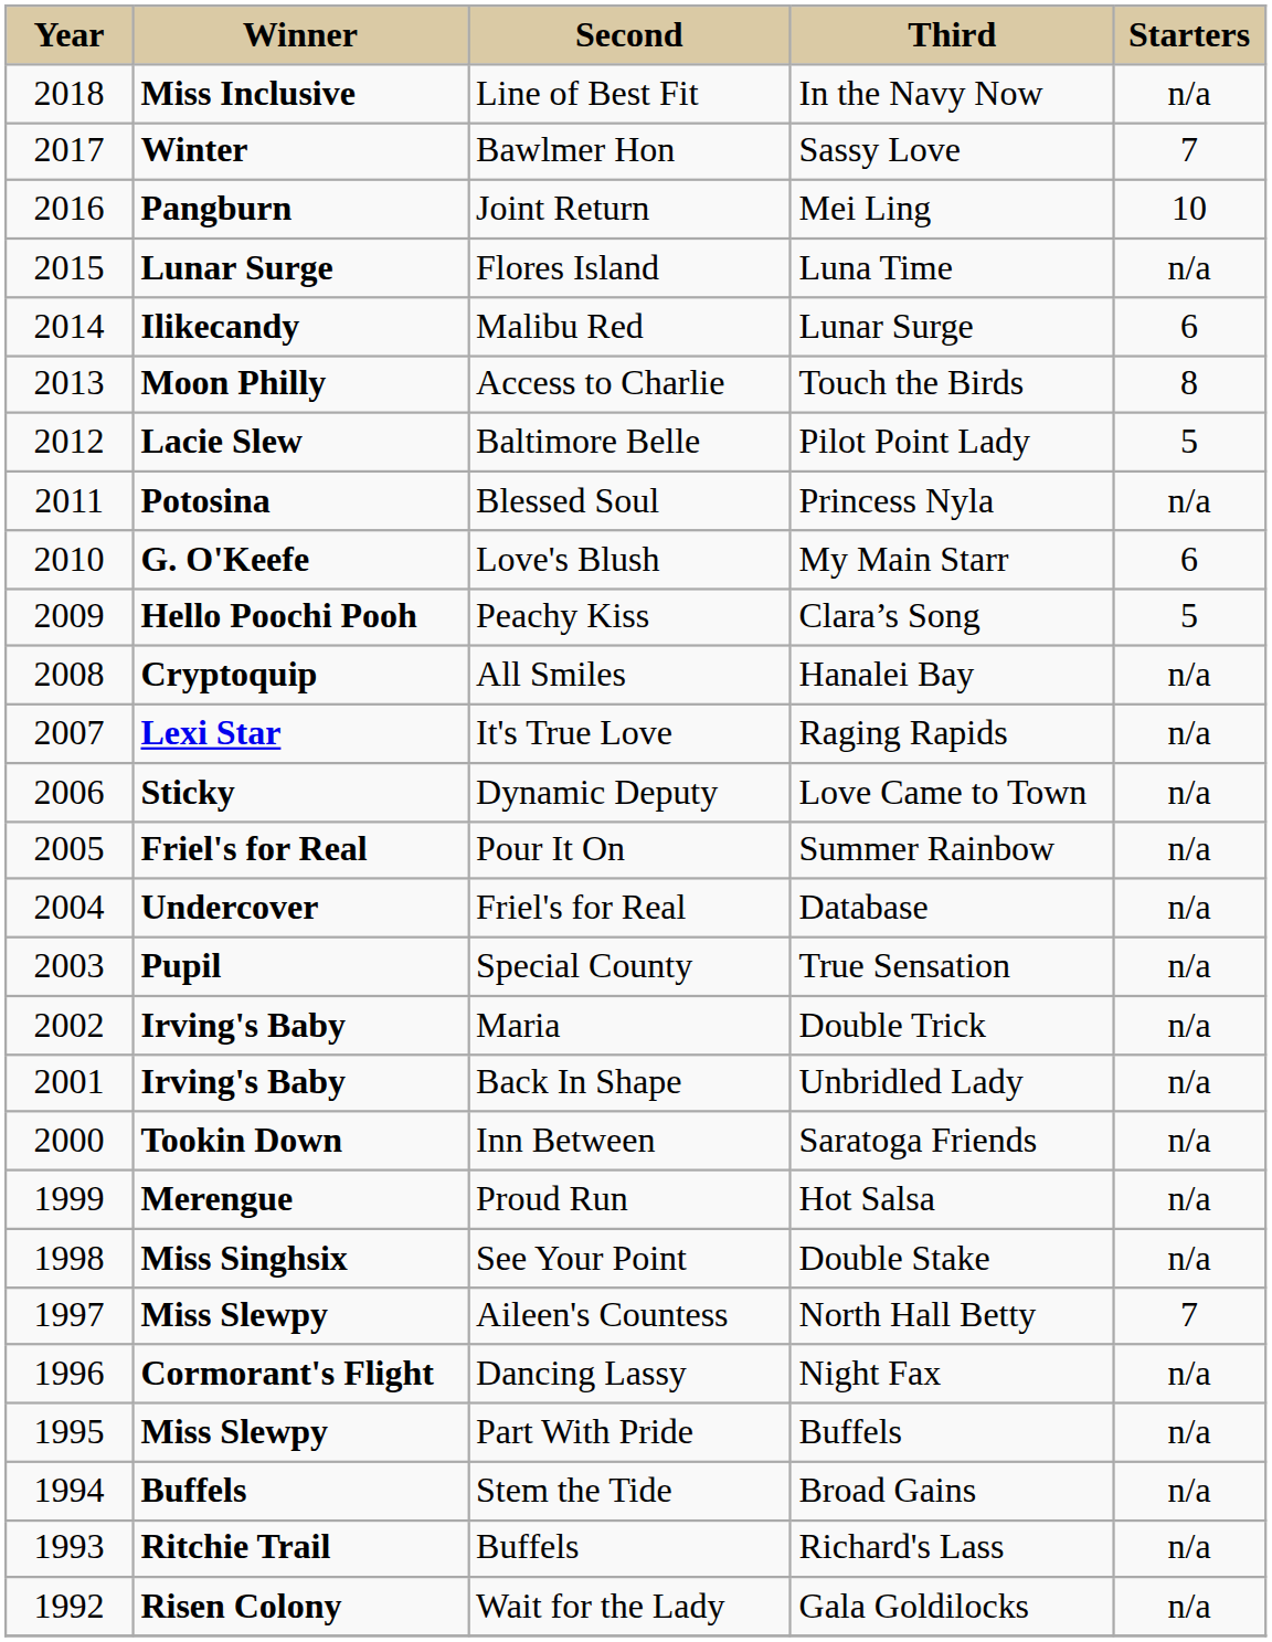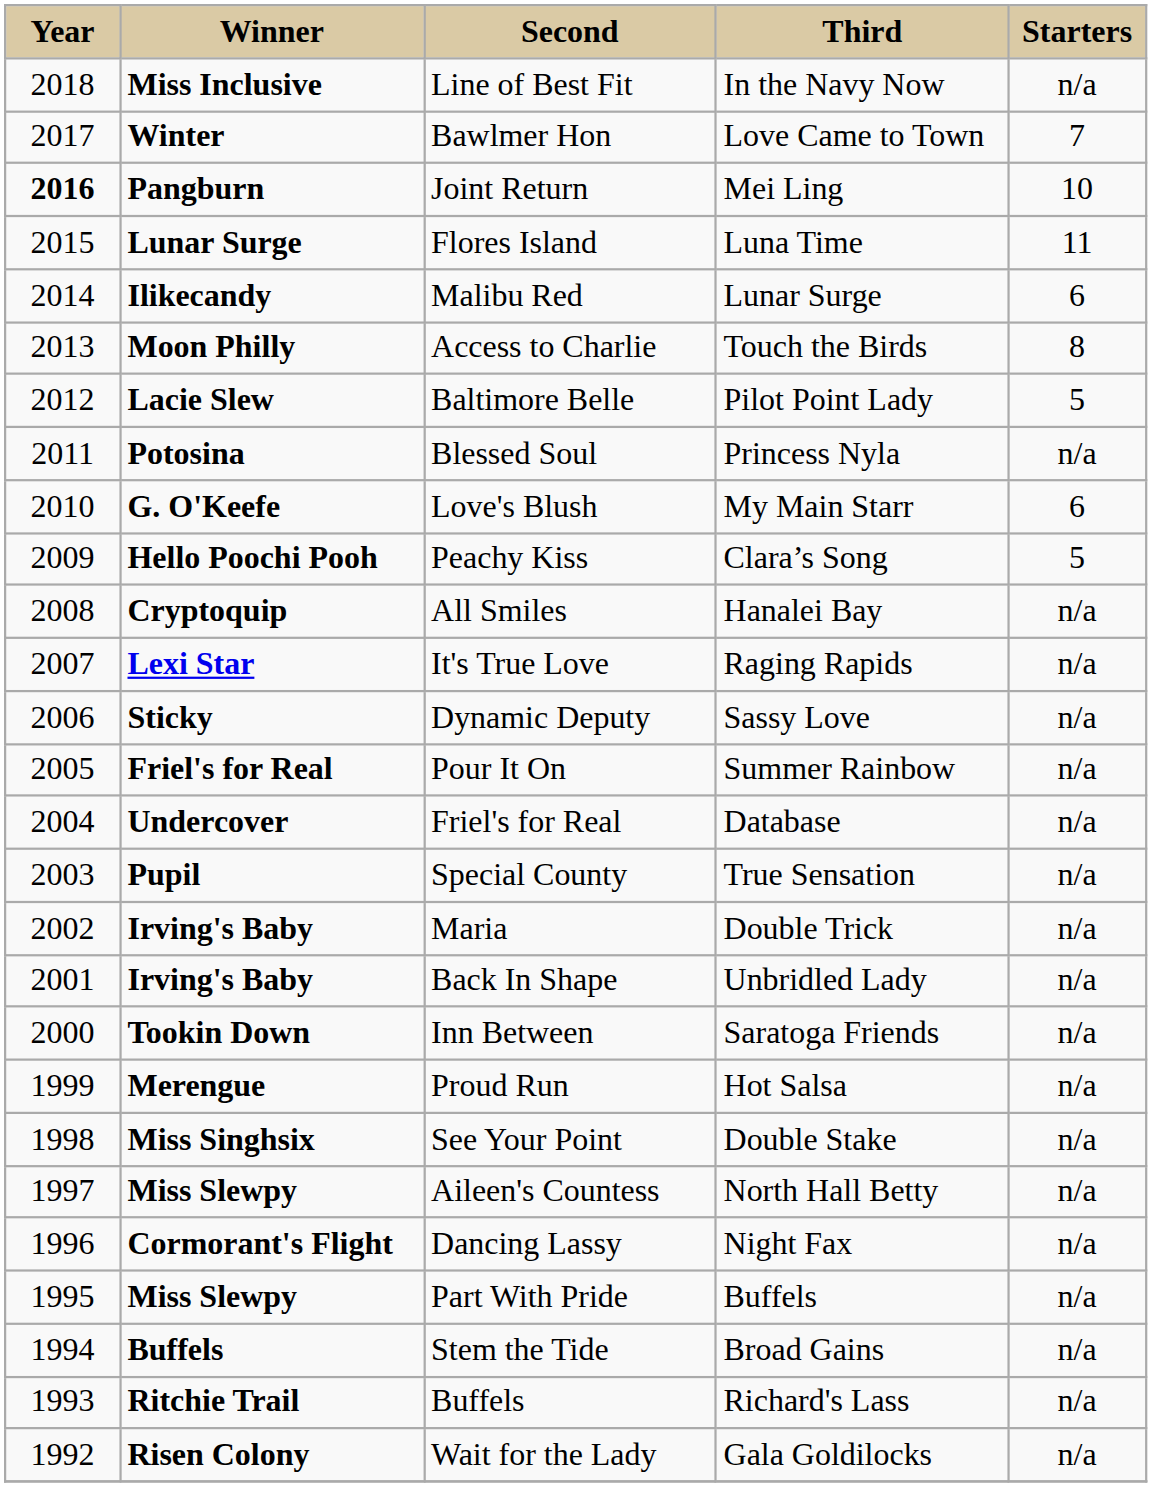 <table class = "wikitable sortable" | border="1" cellpadding="0" style="border-collapse: collapse; font-size:90%">
 <tr bgcolor="#DACAA5" align="center">
 <td width="45px"><strong>Year</strong> <br></td>
 <td width="130px"><strong>Winner</strong> <br></td>
 <td width="125px"><strong>Second</strong> <br></td>
 <td width="125px"><strong>Third</strong> <br></td>
 <td width="55px"><strong>Starters</strong></td>
 </tr>
 <tr>
 <td align=center>2018</td>
 <td><strong>Miss Inclusive</strong></td>
 <td>Line of Best Fit</td>
 <td>In the Navy Now</td>
 <td align=center>n/a</td>
 </tr>
 <tr>
 <td align=center>2017</td>
 <td><strong>Winter</strong></td>
 <td>Bawlmer Hon</td>
-<td>Sassy Love</td>
+<td>Love Came to Town</td>
 <td align=center>7</td>
 </tr>
 <tr>
-<td align=center>2016</td>
+<td align=center><strong>2016</strong></td>
 <td><strong>Pangburn</strong></td>
 <td>Joint Return</td>
 <td>Mei Ling</td>
 <td align=center>10</td>
 </tr>
 <tr>
 <td align=center>2015</td>
 <td><strong>Lunar Surge</strong></td>
 <td>Flores Island</td>
 <td>Luna Time</td>
-<td align=center>n/a</td>
+<td align=center>11</td>
 </tr>
 <tr>
 <td align=center>2014</td>
 <td><strong>Ilikecandy</strong></td>
 <td>Malibu Red</td>
 <td>Lunar Surge</td>
 <td align=center>6</td>
 </tr>
 <tr>
 <td align=center>2013</td>
 <td><strong>Moon Philly</strong></td>
 <td>Access to Charlie</td>
 <td>Touch the Birds</td>
 <td align=center>8</td>
 </tr>
 <tr>
 <td align=center>2012</td>
 <td><strong>Lacie Slew</strong></td>
 <td>Baltimore Belle</td>
 <td>Pilot Point Lady</td>
 <td align=center>5</td>
 </tr>
 <tr>
 <td align=center>2011</td>
 <td><strong>Potosina</strong></td>
 <td>Blessed Soul</td>
 <td>Princess Nyla</td>
 <td align=center>n/a</td>
 </tr>
 <tr>
 <td align=center>2010</td>
 <td><strong>G. O'Keefe</strong></td>
 <td>Love's Blush</td>
 <td>My Main Starr</td>
 <td align=center>6</td>
 </tr>
 <tr>
 <td align=center>2009</td>
 <td><strong>Hello Poochi Pooh</strong></td>
 <td>Peachy Kiss</td>
 <td>Clara’s Song</td>
 <td align=center>5</td>
 </tr>
 <tr>
 <td align=center>2008</td>
 <td><strong>Cryptoquip</strong></td>
 <td>All Smiles</td>
 <td>Hanalei Bay</td>
 <td align=center>n/a</td>
 </tr>
 <tr>
 <td align=center>2007</td>
 <td><strong><a href='#'>Lexi Star</a></strong></td>
 <td>It's True Love</td>
 <td>Raging Rapids</td>
 <td align=center>n/a</td>
 </tr>
 <tr>
 <td align=center>2006</td>
 <td><strong>Sticky</strong></td>
 <td>Dynamic Deputy</td>
-<td>Love Came to Town</td>
+<td>Sassy Love</td>
 <td align=center>n/a</td>
 </tr>
 <tr>
 <td align=center>2005</td>
 <td><strong>Friel's for Real</strong></td>
 <td>Pour It On</td>
 <td>Summer Rainbow</td>
 <td align=center>n/a</td>
 </tr>
 <tr>
 <td align=center>2004</td>
 <td><strong>Undercover</strong></td>
 <td>Friel's for Real</td>
 <td>Database</td>
 <td align=center>n/a</td>
 </tr>
 <tr>
 <td align=center>2003</td>
 <td><strong>Pupil</strong></td>
 <td>Special County</td>
 <td>True Sensation</td>
 <td align=center>n/a</td>
 </tr>
 <tr>
 <td align=center>2002</td>
 <td><strong>Irving's Baby</strong></td>
 <td>Maria</td>
 <td>Double Trick</td>
 <td align=center>n/a</td>
 </tr>
 <tr>
 <td align=center>2001</td>
 <td><strong>Irving's Baby</strong></td>
 <td>Back In Shape</td>
 <td>Unbridled Lady</td>
 <td align=center>n/a</td>
 </tr>
 <tr>
 <td align=center>2000</td>
 <td><strong>Tookin Down</strong></td>
 <td>Inn Between</td>
 <td>Saratoga Friends</td>
 <td align=center>n/a</td>
 </tr>
 <tr>
 <td align=center>1999</td>
 <td><strong>Merengue</strong></td>
 <td>Proud Run</td>
 <td>Hot Salsa</td>
 <td align=center>n/a</td>
 </tr>
 <tr>
 <td align=center>1998</td>
 <td><strong>Miss Singhsix</strong></td>
 <td>See Your Point</td>
 <td>Double Stake</td>
 <td align=center>n/a</td>
 </tr>
 <tr>
 <td align=center>1997</td>
 <td><strong>Miss Slewpy</strong></td>
 <td>Aileen's Countess</td>
 <td>North Hall Betty</td>
-<td align=center>7</td>
+<td align=center>n/a</td>
 </tr>
 <tr>
 <td align=center>1996</td>
 <td><strong>Cormorant's Flight</strong></td>
 <td>Dancing Lassy</td>
 <td>Night Fax</td>
 <td align=center>n/a</td>
 </tr>
 <tr>
 <td align=center>1995</td>
 <td><strong>Miss Slewpy</strong></td>
 <td>Part With Pride</td>
 <td>Buffels</td>
 <td align=center>n/a</td>
 </tr>
 <tr>
 <td align=center>1994</td>
 <td><strong>Buffels</strong></td>
 <td>Stem the Tide</td>
 <td>Broad Gains</td>
 <td align=center>n/a</td>
 </tr>
 <tr>
 <td align=center>1993</td>
 <td><strong>Ritchie Trail</strong></td>
 <td>Buffels</td>
 <td>Richard's Lass</td>
 <td align=center>n/a</td>
 </tr>
 <tr>
 <td align=center>1992</td>
 <td><strong>Risen Colony</strong></td>
 <td>Wait for the Lady</td>
 <td>Gala Goldilocks</td>
 <td align=center>n/a</td>
 </tr>
 <tr>
 </tr>
 </table>
